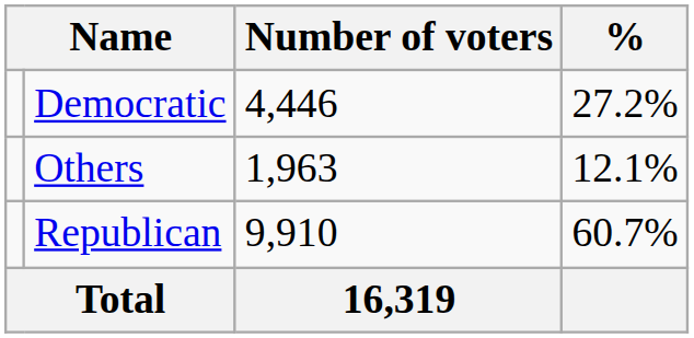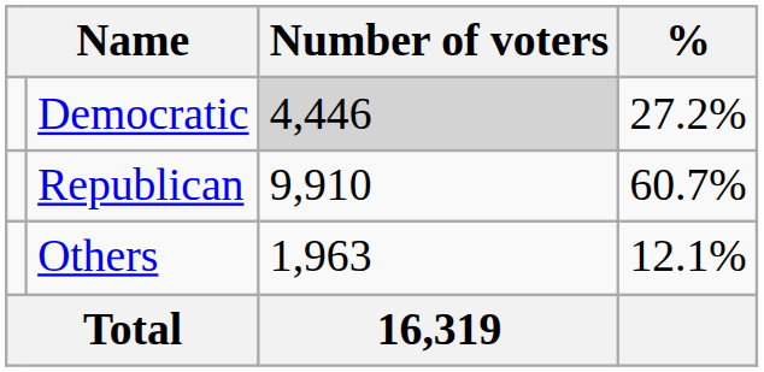 <table class="wikitable">
 <tr>
 <th colspan="2">Name</th>
 <th>Number of voters</th>
 <th>%</th>
 </tr>
 <tr>
 <td></td>
 <td><a href='#'>Democratic</a></td>
-<td>4,446</td>
+<td style="background: lightgrey;">4,446</td>
 <td>27.2%</td>
+</tr>
+<tr>
+<td></td>
+<td><a href='#'>Republican</a></td>
+<td>9,910</td>
+<td>60.7%</td>
 </tr>
 <tr>
 <td></td>
 <td><a href='#'>Others</a></td>
 <td>1,963</td>
 <td>12.1%</td>
 </tr>
 <tr>
-<td></td>
-<td><a href='#'>Republican</a></td>
-<td>9,910</td>
-<td>60.7%</td>
-</tr>
-<tr>
 <th colspan="2">Total</th>
 <th>16,319</th>
 <th></th>
 </tr>
 </table>
